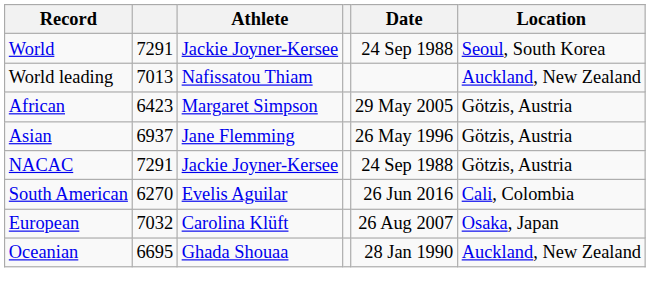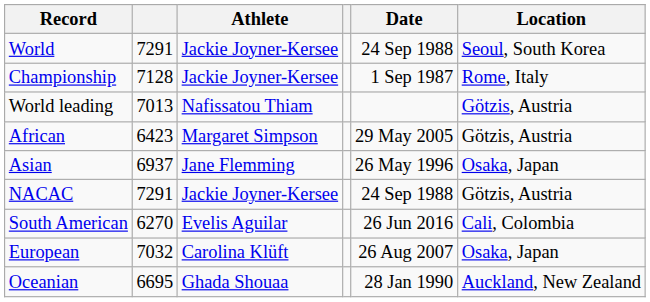 <table class="wikitable">
 <tr>
 <th>Record</th>
 <th></th>
 <th>Athlete</th>
 <th></th>
 <th>Date</th>
 <th>Location</th>
 </tr>
 <tr>
 <td><a href='#'>World</a></td>
 <td>7291</td>
 <td><a href='#'>Jackie Joyner-Kersee</a></td>
 <td></td>
 <td align=right>24 Sep 1988</td>
 <td><a href='#'>Seoul</a>, South Korea</td>
 </tr>
 <tr>
+<td><a href='#'>Championship</a></td>
+<td>7128</td>
+<td><a href='#'>Jackie Joyner-Kersee</a></td>
+<td></td>
+<td align=right>1 Sep 1987</td>
+<td><a href='#'>Rome</a>, Italy</td>
+</tr>
+<tr>
 <td>World leading</td>
 <td>7013</td>
 <td><a href='#'>Nafissatou Thiam</a></td>
 <td></td>
 <td align=right></td>
-<td><a href='#'>Auckland</a>, New Zealand</td>
+<td><a href='#'>Götzis</a>, Austria</td>
 </tr>
 <tr>
 <td><a href='#'>African</a></td>
 <td>6423</td>
 <td><a href='#'>Margaret Simpson</a></td>
 <td></td>
 <td align=right>29 May 2005</td>
 <td>Götzis, Austria</td>
 </tr>
 <tr>
 <td><a href='#'>Asian</a></td>
 <td>6937</td>
 <td><a href='#'>Jane Flemming</a></td>
 <td></td>
 <td align=right>26 May 1996</td>
-<td>Götzis, Austria</td>
+<td><a href='#'>Osaka</a>, Japan</td>
 </tr>
 <tr>
 <td><a href='#'>NACAC</a></td>
 <td>7291</td>
 <td><a href='#'>Jackie Joyner-Kersee</a></td>
 <td></td>
 <td align=right>24 Sep 1988</td>
 <td>Götzis, Austria</td>
 </tr>
 <tr>
 <td><a href='#'>South American</a></td>
 <td>6270</td>
 <td><a href='#'>Evelis Aguilar</a></td>
 <td></td>
 <td align=right>26 Jun 2016</td>
 <td><a href='#'>Cali</a>, Colombia</td>
 </tr>
 <tr>
 <td><a href='#'>European</a></td>
 <td>7032</td>
 <td><a href='#'>Carolina Klüft</a></td>
 <td></td>
 <td align=right>26 Aug 2007</td>
 <td><a href='#'>Osaka</a>, Japan</td>
 </tr>
 <tr>
 <td><a href='#'>Oceanian</a></td>
 <td>6695</td>
 <td><a href='#'>Ghada Shouaa</a></td>
 <td></td>
 <td align=right>28 Jan 1990</td>
 <td><a href='#'>Auckland</a>, New Zealand</td>
 </tr>
 </table>
